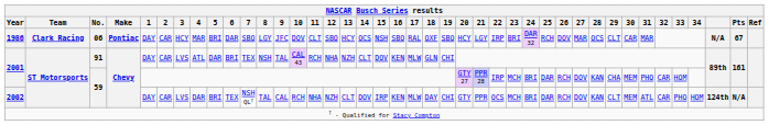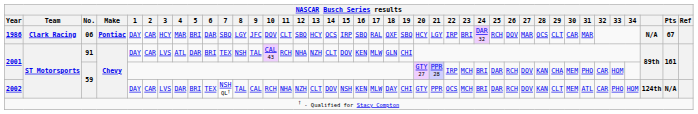 <table class="wikitable" style="text-align:center; font-size:75%">
 <tr>
 <th colspan=42><a href='#'>NASCAR</a> <a href='#'>Busch Series</a> results</th>
 </tr>
 <tr>
 <th>Year</th>
 <th>Team</th>
 <th>No.</th>
 <th>Make</th>
 <th>1</th>
 <th>2</th>
 <th>3</th>
 <th>4</th>
 <th>5</th>
 <th>6</th>
 <th>7</th>
 <th>8</th>
 <th>9</th>
 <th>10</th>
 <th>11</th>
 <th>12</th>
 <th>13</th>
 <th>14</th>
 <th>15</th>
 <th>16</th>
 <th>17</th>
 <th>18</th>
 <th>19</th>
 <th>20</th>
 <th>21</th>
 <th>22</th>
 <th>23</th>
 <th>24</th>
 <th>25</th>
 <th>26</th>
 <th>27</th>
 <th>28</th>
 <th>29</th>
 <th>30</th>
 <th>31</th>
 <th>32</th>
 <th>33</th>
 <th>34</th>
 <th></th>
 <th>Pts</th>
 <th>Ref</th>
 </tr>
 <tr>
 <th><a href='#'>1986</a></th>
 <th><a href='#'>Clark Racing</a></th>
 <th>06</th>
 <th><a href='#'>Pontiac</a></th>
 <td><a href='#'>DAY</a></td>
 <td><a href='#'>CAR</a></td>
 <td><a href='#'>HCY</a></td>
 <td><a href='#'>MAR</a></td>
 <td><a href='#'>BRI</a></td>
 <td><a href='#'>DAR</a></td>
 <td><a href='#'>SBO</a></td>
 <td><a href='#'>LGY</a></td>
 <td><a href='#'>JFC</a></td>
 <td><a href='#'>DOV</a></td>
 <td><a href='#'>CLT</a></td>
 <td><a href='#'>SBO</a></td>
 <td><a href='#'>HCY</a></td>
 <td><a href='#'>OCS</a></td>
-<td><a href='#'>NSH</a></td>
+<td><a href='#'>IRP</a></td>
 <td><a href='#'>SBO</a></td>
 <td><a href='#'>RAL</a></td>
 <td><a href='#'>OXF</a></td>
 <td><a href='#'>SBO</a></td>
 <td><a href='#'>HCY</a></td>
 <td><a href='#'>LGY</a></td>
 <td><a href='#'>IRP</a></td>
 <td><a href='#'>BRI</a></td>
 <td style="background:#EFCFFF;"><a href='#'>DAR</a><br><small>32</small></td>
 <td><a href='#'>RCH</a></td>
 <td><a href='#'>DOV</a></td>
 <td><a href='#'>MAR</a></td>
 <td><a href='#'>OCS</a></td>
 <td><a href='#'>CLT</a></td>
 <td><a href='#'>CAR</a></td>
 <td><a href='#'>MAR</a></td>
 <td colspan=3></td>
 <th>N/A</th>
 <th>67</th>
 <th></th>
 </tr>
 <tr>
 <th rowspan=2><a href='#'>2001</a></th>
 <th rowspan=3><a href='#'>ST Motorsports</a></th>
 <th>91</th>
 <th rowspan=3><a href='#'>Chevy</a></th>
 <td><a href='#'>DAY</a></td>
 <td><a href='#'>CAR</a></td>
 <td><a href='#'>LVS</a></td>
 <td><a href='#'>ATL</a></td>
 <td><a href='#'>DAR</a></td>
 <td><a href='#'>BRI</a></td>
 <td><a href='#'>TEX</a></td>
 <td><a href='#'>NSH</a></td>
 <td><a href='#'>TAL</a></td>
 <td style="background:#EFCFFF;"><a href='#'>CAL</a><br><small>43</small></td>
 <td><a href='#'>RCH</a></td>
 <td><a href='#'>NHA</a></td>
 <td><a href='#'>NZH</a></td>
 <td><a href='#'>CLT</a></td>
 <td><a href='#'>DOV</a></td>
 <td><a href='#'>KEN</a></td>
 <td><a href='#'>MLW</a></td>
 <td><a href='#'>GLN</a></td>
 <td><a href='#'>CHI</a></td>
 <td colspan=15></td>
 <th rowspan=2>89th</th>
 <th rowspan=2>161</th>
 <th rowspan=2></th>
 </tr>
 <tr>
 <th rowspan=2>59</th>
 <td colspan=19></td>
 <td style="background:#EFCFFF;"><a href='#'>GTY</a><br><small>27</small></td>
 <td style="background:#CFCFFF;"><a href='#'>PPR</a><br><small>28</small></td>
 <td><a href='#'>IRP</a></td>
 <td><a href='#'>MCH</a></td>
 <td><a href='#'>BRI</a></td>
 <td><a href='#'>DAR</a></td>
 <td><a href='#'>RCH</a></td>
 <td><a href='#'>DOV</a></td>
 <td><a href='#'>KAN</a></td>
 <td><a href='#'>CHA</a></td>
 <td><a href='#'>MEM</a></td>
 <td><a href='#'>PHO</a></td>
 <td><a href='#'>CAR</a></td>
 <td><a href='#'>HOM</a></td>
 <td></td>
 </tr>
 <tr>
 <th><a href='#'>2002</a></th>
 <td><a href='#'>DAY</a></td>
 <td><a href='#'>CAR</a></td>
 <td><a href='#'>LVS</a></td>
 <td><a href='#'>DAR</a></td>
 <td><a href='#'>BRI</a></td>
 <td><a href='#'>TEX</a></td>
 <td style="background:#FFFFFF;"><a href='#'>NSH</a><br><small>QL<sup>†</sup></small></td>
 <td><a href='#'>TAL</a></td>
 <td><a href='#'>CAL</a></td>
 <td><a href='#'>RCH</a></td>
 <td><a href='#'>NHA</a></td>
 <td><a href='#'>NZH</a></td>
 <td><a href='#'>CLT</a></td>
 <td><a href='#'>DOV</a></td>
-<td><a href='#'>IRP</a></td>
+<td><a href='#'>NSH</a></td>
 <td><a href='#'>KEN</a></td>
 <td><a href='#'>MLW</a></td>
 <td><a href='#'>DAY</a></td>
 <td><a href='#'>CHI</a></td>
 <td><a href='#'>GTY</a></td>
 <td><a href='#'>PPR</a></td>
 <td><a href='#'>OCS</a></td>
 <td><a href='#'>MCH</a></td>
 <td><a href='#'>BRI</a></td>
 <td><a href='#'>DAR</a></td>
 <td><a href='#'>RCH</a></td>
 <td><a href='#'>DOV</a></td>
 <td><a href='#'>KAN</a></td>
 <td><a href='#'>CLT</a></td>
 <td><a href='#'>MEM</a></td>
 <td><a href='#'>ATL</a></td>
 <td><a href='#'>CAR</a></td>
 <td><a href='#'>PHO</a></td>
 <td><a href='#'>HOM</a></td>
 <th>124th</th>
 <th>N/A</th>
 <th></th>
 </tr>
 <tr>
 <td colspan=41><small><sup>†</sup> - Qualified for <a href='#'>Stacy Compton</a></small></td>
 </tr>
 </table>
